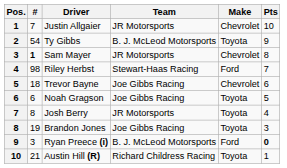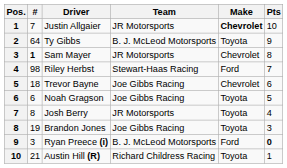 <table class="wikitable" style="font-size:95%">
 <tr>
 <th>Pos.</th>
 <th>#</th>
 <th>Driver</th>
 <th>Team</th>
 <th>Make</th>
 <th>Pts</th>
 </tr>
 <tr>
 <th>1</th>
 <td>7</td>
 <td>Justin Allgaier</td>
 <td>JR Motorsports</td>
-<td>Chevrolet</td>
+<td><strong>Chevrolet</strong></td>
 <td>10</td>
 </tr>
 <tr>
 <th>2</th>
-<td>54</td>
+<td>64</td>
 <td>Ty Gibbs</td>
 <td>B. J. McLeod Motorsports</td>
 <td>Toyota</td>
 <td>9</td>
 </tr>
 <tr>
 <th>3</th>
 <td><strong>1</strong></td>
 <td>Sam Mayer</td>
 <td>JR Motorsports</td>
 <td>Chevrolet</td>
 <td>8</td>
 </tr>
 <tr>
 <th>4</th>
 <td>98</td>
 <td>Riley Herbst</td>
 <td>Stewart-Haas Racing</td>
 <td>Ford</td>
 <td>7</td>
 </tr>
 <tr>
 <th>5</th>
 <td>18</td>
 <td>Trevor Bayne</td>
 <td>Joe Gibbs Racing</td>
 <td>Chevrolet</td>
 <td>6</td>
 </tr>
 <tr>
 <th>6</th>
 <td>6</td>
 <td>Noah Gragson</td>
 <td>Joe Gibbs Racing</td>
 <td>Toyota</td>
 <td>5</td>
 </tr>
 <tr>
 <th>7</th>
 <td>8</td>
 <td>Josh Berry</td>
 <td>JR Motorsports</td>
 <td>Toyota</td>
 <td>4</td>
 </tr>
 <tr>
 <th>8</th>
 <td>19</td>
 <td>Brandon Jones</td>
 <td>Joe Gibbs Racing</td>
 <td>Toyota</td>
 <td>3</td>
 </tr>
 <tr>
 <th>9</th>
 <td>3</td>
 <td>Ryan Preece <strong>(i)</strong></td>
 <td>B. J. McLeod Motorsports</td>
 <td>Ford</td>
 <td><strong>0</strong></td>
 </tr>
 <tr>
 <th>10</th>
 <td>21</td>
 <td>Austin Hill <strong>(R)</strong></td>
 <td>Richard Childress Racing</td>
 <td>Toyota</td>
 <td>1</td>
 </tr>
 </table>
